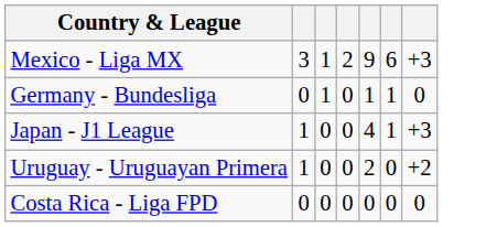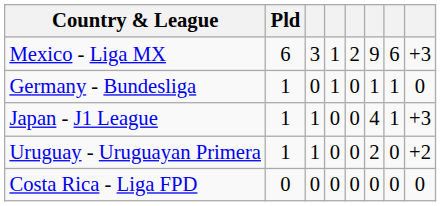 <table class="wikitable sortable" style="text-align:center;">
 <tr>
 <th>Country & League</th>
+<th>Pld</th>
 <th></th>
 <th></th>
 <th></th>
 <th></th>
 <th></th>
 <th></th>
 </tr>
 <tr>
 <td style="text-align:left;"> <a href='#'>Mexico</a> - <a href='#'>Liga MX</a></td>
+<td>6</td>
 <td>3</td>
 <td>1</td>
 <td>2</td>
 <td>9</td>
 <td>6</td>
 <td>+3</td>
 </tr>
 <tr>
 <td style="text-align:left;"> <a href='#'>Germany</a> - <a href='#'>Bundesliga</a></td>
+<td>1</td>
 <td>0</td>
 <td>1</td>
 <td>0</td>
 <td>1</td>
 <td>1</td>
 <td>0</td>
 </tr>
 <tr>
 <td style="text-align:left;"> <a href='#'>Japan</a> - <a href='#'>J1 League</a></td>
 <td>1</td>
+<td>1</td>
 <td>0</td>
 <td>0</td>
 <td>4</td>
 <td>1</td>
 <td>+3</td>
 </tr>
 <tr>
 <td style="text-align:left;"> <a href='#'>Uruguay</a> - <a href='#'>Uruguayan Primera</a></td>
+<td>1</td>
 <td>1</td>
 <td>0</td>
 <td>0</td>
 <td>2</td>
 <td>0</td>
 <td>+2</td>
 </tr>
 <tr>
 <td style="text-align:left;"> <a href='#'>Costa Rica</a> - <a href='#'>Liga FPD</a></td>
 <td>0</td>
 <td>0</td>
 <td>0</td>
 <td>0</td>
 <td>0</td>
 <td>0</td>
+<td>0</td>
 </tr>
 </table>
